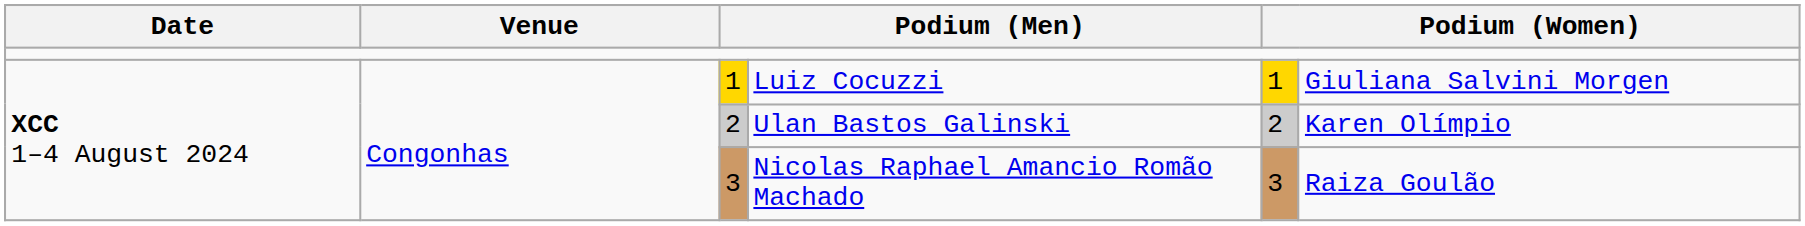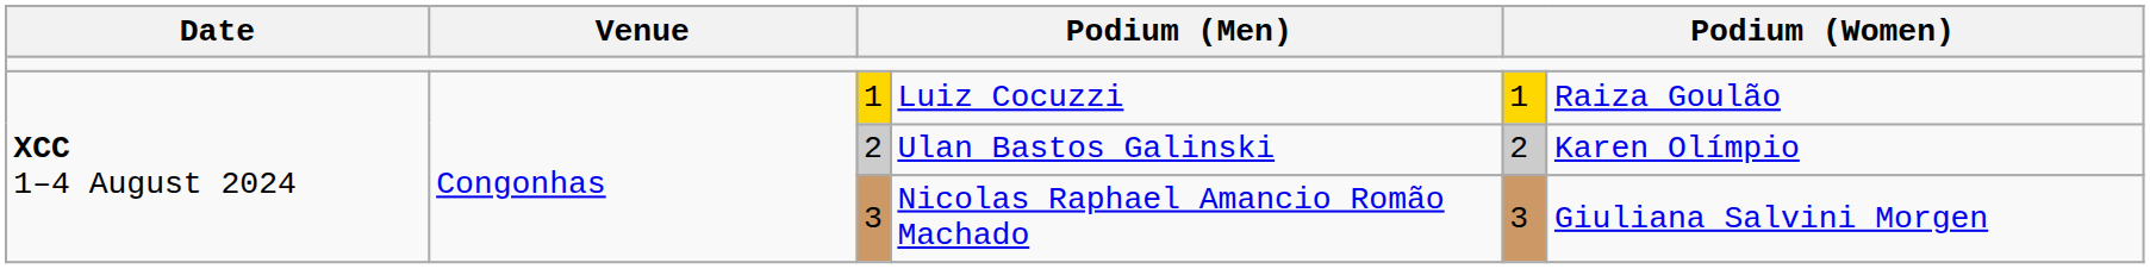 <table class="wikitable" width=70%>
 <tr>
 <th>Date</th>
 <th width=20%>Venue</th>
 <th colspan=2 width=30%>Podium (Men)</th>
 <th colspan=2 width=30%>Podium (Women)</th>
 </tr>
 <tr>
 <td colspan=6></td>
 </tr>
 <tr>
 <td rowspan=3><strong>XCC</strong> <br> 1–4 August 2024</td>
 <td rowspan=3><br><a href='#'>Congonhas</a></td>
 <td bgcolor=FFD700>1</td>
 <td><a href='#'>Luiz Cocuzzi</a></td>
 <td bgcolor=FFD700>1</td>
-<td><a href='#'>Giuliana Salvini Morgen</a></td>
+<td><a href='#'>Raiza Goulão</a></td>
 </tr>
 <tr>
 <td bgcolor=CCCCCC>2</td>
 <td><a href='#'>Ulan Bastos Galinski</a></td>
 <td bgcolor=CCCCCC>2</td>
 <td><a href='#'>Karen Olímpio</a></td>
 </tr>
 <tr>
 <td bgcolor=CC9966>3</td>
 <td><a href='#'>Nicolas Raphael Amancio Romão Machado</a></td>
 <td bgcolor=CC9966>3</td>
-<td><a href='#'>Raiza Goulão</a></td>
+<td><a href='#'>Giuliana Salvini Morgen</a></td>
 </tr>
 </table>
